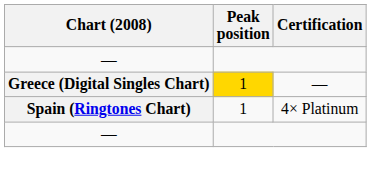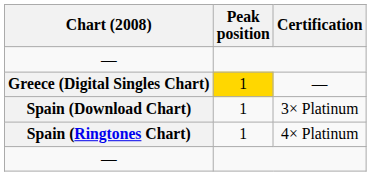 <table class="wikitable sortable plainrowheaders">
 <tr>
 <th scope="col">Chart (2008)</th>
 <th scope="col">Peak<br>position</th>
 <th scope="col">Certification</th>
 </tr>
 <tr>
 <td align="center">—</td>
 </tr>
 <tr>
 <th scope="row">Greece (Digital Singles Chart)</th>
 <td align="center" style="background: gold;">1</td>
 <td align="center">—</td>
 </tr>
 <tr>
+<th scope="row">Spain (Download Chart)</th>
+<td align="center">1</td>
+<td align="center">3× Platinum</td>
+</tr>
+<tr>
 <th scope="row">Spain (<a href='#'>Ringtones</a> Chart)</th>
 <td align="center">1</td>
 <td align="center">4× Platinum</td>
 </tr>
 <tr>
 <td align="center">—</td>
 </tr>
 </table>
